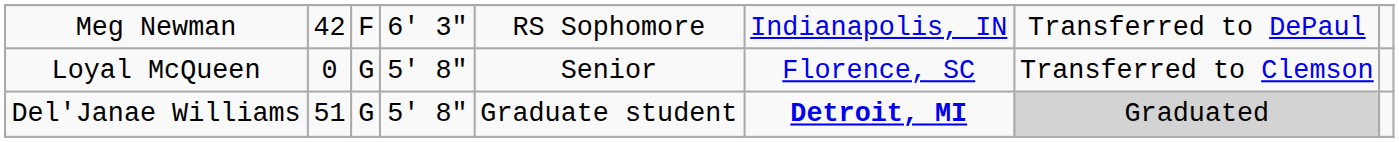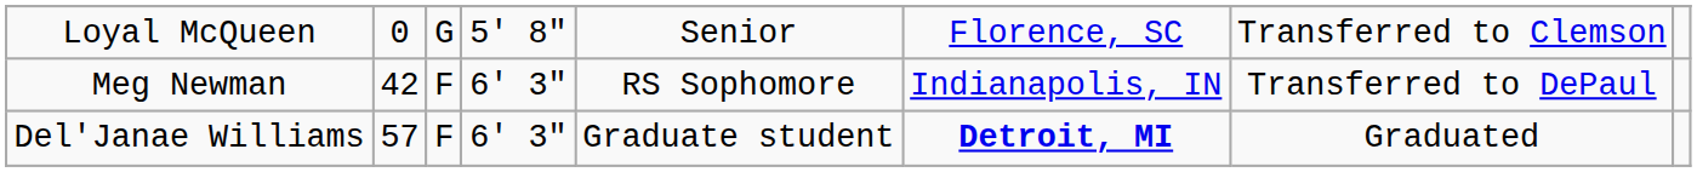 <table class="wikitable sortable" style="text-align: center">
 <tr align=center>
+</tr>
+<tr>
+<td>Loyal McQueen</td>
+<td>0</td>
+<td>G</td>
+<td>5' 8"</td>
+<td>Senior</td>
+<td><a href='#'>Florence, SC</a></td>
+<td>Transferred to <a href='#'>Clemson</a></td>
+<td></td>
 </tr>
 <tr>
 <td>Meg Newman</td>
 <td>42</td>
 <td>F</td>
 <td>6' 3"</td>
 <td>RS Sophomore</td>
 <td><a href='#'>Indianapolis, IN</a></td>
 <td>Transferred to <a href='#'>DePaul</a></td>
 <td></td>
 </tr>
 <tr>
-<td>Loyal McQueen</td>
-<td>0</td>
-<td>G</td>
-<td>5' 8"</td>
-<td>Senior</td>
-<td><a href='#'>Florence, SC</a></td>
-<td>Transferred to <a href='#'>Clemson</a></td>
-<td></td>
-</tr>
-<tr>
 <td>Del'Janae Williams</td>
-<td>51</td>
-<td>G</td>
-<td>5' 8"</td>
+<td>57</td>
+<td>F</td>
+<td>6' 3"</td>
 <td>Graduate student</td>
 <td><strong><a href='#'>Detroit, MI</a></strong></td>
-<td style="background: lightgrey;">Graduated</td>
+<td>Graduated</td>
 </tr>
 </table>
